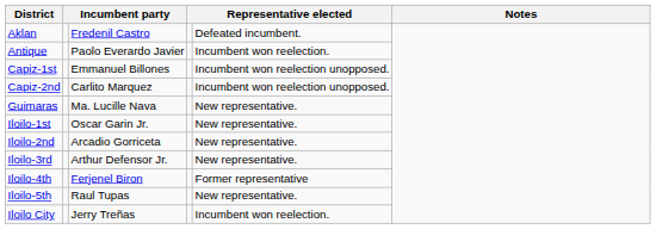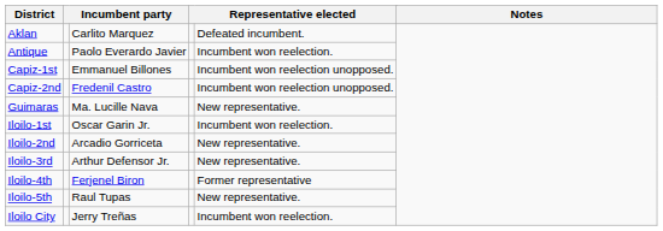 <table class=wikitable style="font-size:90%;">
 <tr>
 <th>District</th>
 <th colspan=2>Incumbent party</th>
 <th colspan=3>Representative elected</th>
 <th width=40%>Notes</th>
 </tr>
 <tr>
 <td><a href='#'>Aklan</a></td>
 <td></td>
-<td><a href='#'>Fredenil Castro</a></td>
+<td>Carlito Marquez</td>
 <td></td>
 <td>Defeated incumbent.</td>
 </tr>
 <tr>
 <td><a href='#'>Antique</a></td>
 <td></td>
 <td>Paolo Everardo Javier</td>
 <td></td>
 <td>Incumbent won reelection.</td>
 </tr>
 <tr>
 <td><a href='#'>Capiz-1st</a></td>
 <td></td>
 <td>Emmanuel Billones</td>
 <td></td>
 <td>Incumbent won reelection unopposed.</td>
 </tr>
 <tr>
 <td><a href='#'>Capiz-2nd</a></td>
 <td></td>
-<td>Carlito Marquez</td>
+<td><a href='#'>Fredenil Castro</a></td>
 <td></td>
 <td>Incumbent won reelection unopposed.</td>
 </tr>
 <tr>
 <td><a href='#'>Guimaras</a></td>
 <td></td>
 <td>Ma. Lucille Nava</td>
 <td></td>
 <td>New representative.</td>
 </tr>
 <tr>
 <td><a href='#'>Iloilo-1st</a></td>
 <td></td>
 <td>Oscar Garin Jr.</td>
 <td></td>
-<td>New representative.</td>
+<td>Incumbent won reelection.</td>
 </tr>
 <tr>
 <td><a href='#'>Iloilo-2nd</a></td>
 <td></td>
 <td>Arcadio Gorriceta</td>
 <td></td>
 <td>New representative.</td>
 </tr>
 <tr>
 <td><a href='#'>Iloilo-3rd</a></td>
 <td></td>
 <td>Arthur Defensor Jr.</td>
 <td></td>
 <td>New representative.</td>
 </tr>
 <tr>
 <td><a href='#'>Iloilo-4th</a></td>
 <td></td>
 <td><a href='#'>Ferjenel Biron</a></td>
 <td></td>
 <td>Former representative</td>
 </tr>
 <tr>
 <td><a href='#'>Iloilo-5th</a></td>
 <td></td>
 <td>Raul Tupas</td>
 <td></td>
 <td>New representative.</td>
 </tr>
 <tr>
 <td><a href='#'>Iloilo City</a></td>
 <td></td>
 <td>Jerry Treñas</td>
 <td></td>
 <td>Incumbent won reelection.</td>
 </tr>
 </table>
